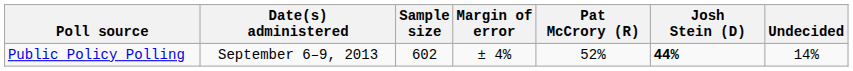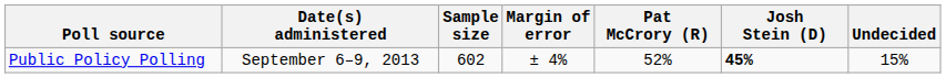 <table class="wikitable">
 <tr valign= bottom>
 <th style="width:175px;">Poll source</th>
 <th style="width:175px;">Date(s)<br>administered</th>
 <th class=small>Sample<br>size</th>
 <th class=small>Margin of<br>error</th>
 <th style="width:100px;">Pat<br>McCrory (R)</th>
 <th style="width:100px;">Josh<br>Stein (D)</th>
 <th>Undecided</th>
 </tr>
 <tr>
 <td><a href='#'>Public Policy Polling</a></td>
 <td align=center>September 6–9, 2013</td>
 <td align=center>602</td>
 <td align=center>± 4%</td>
 <td align=center>52%</td>
-<td><strong>44%</strong></td>
-<td align=center>14%</td>
+<td><strong>45%</strong></td>
+<td align=center>15%</td>
 </tr>
 </table>
